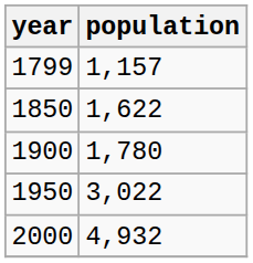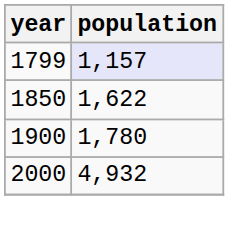 <table class="wikitable">
 <tr>
 <th>year</th>
 <th>population</th>
 </tr>
 <tr>
 <td>1799</td>
-<td>1,157</td>
+<td style="background: lavender;">1,157</td>
 </tr>
 <tr>
 <td>1850</td>
 <td>1,622</td>
 </tr>
 <tr>
 <td>1900</td>
 <td>1,780</td>
 </tr>
 <tr>
-<td>1950</td>
-<td>3,022</td>
-</tr>
-<tr>
 <td>2000</td>
 <td>4,932</td>
 </tr>
 <tr>
 </tr>
 </table>
